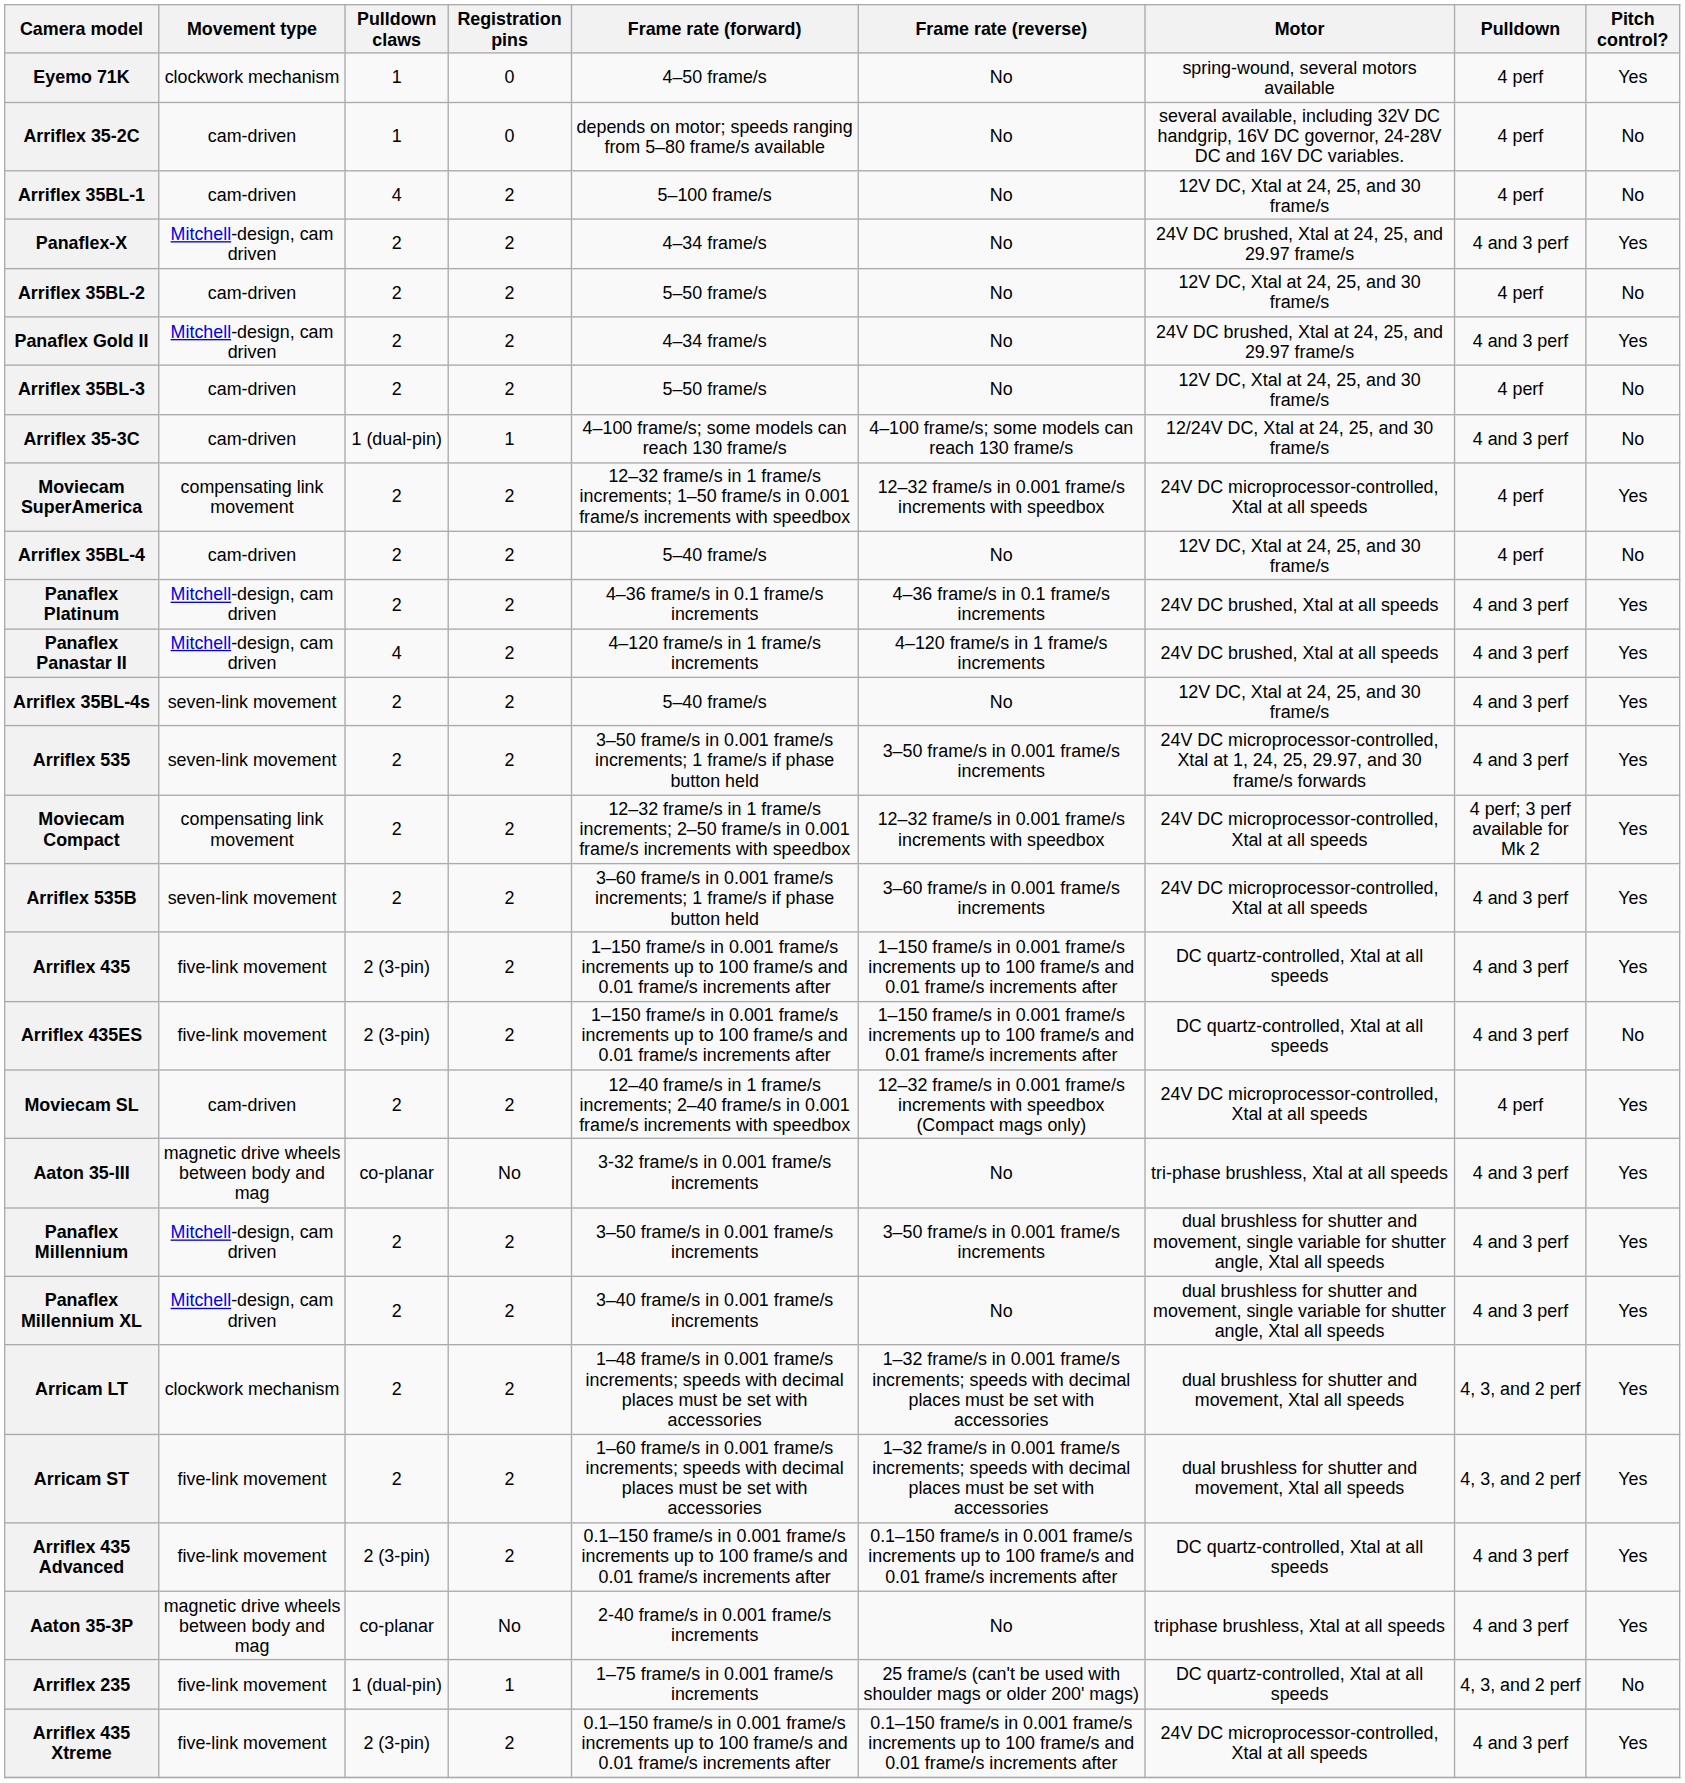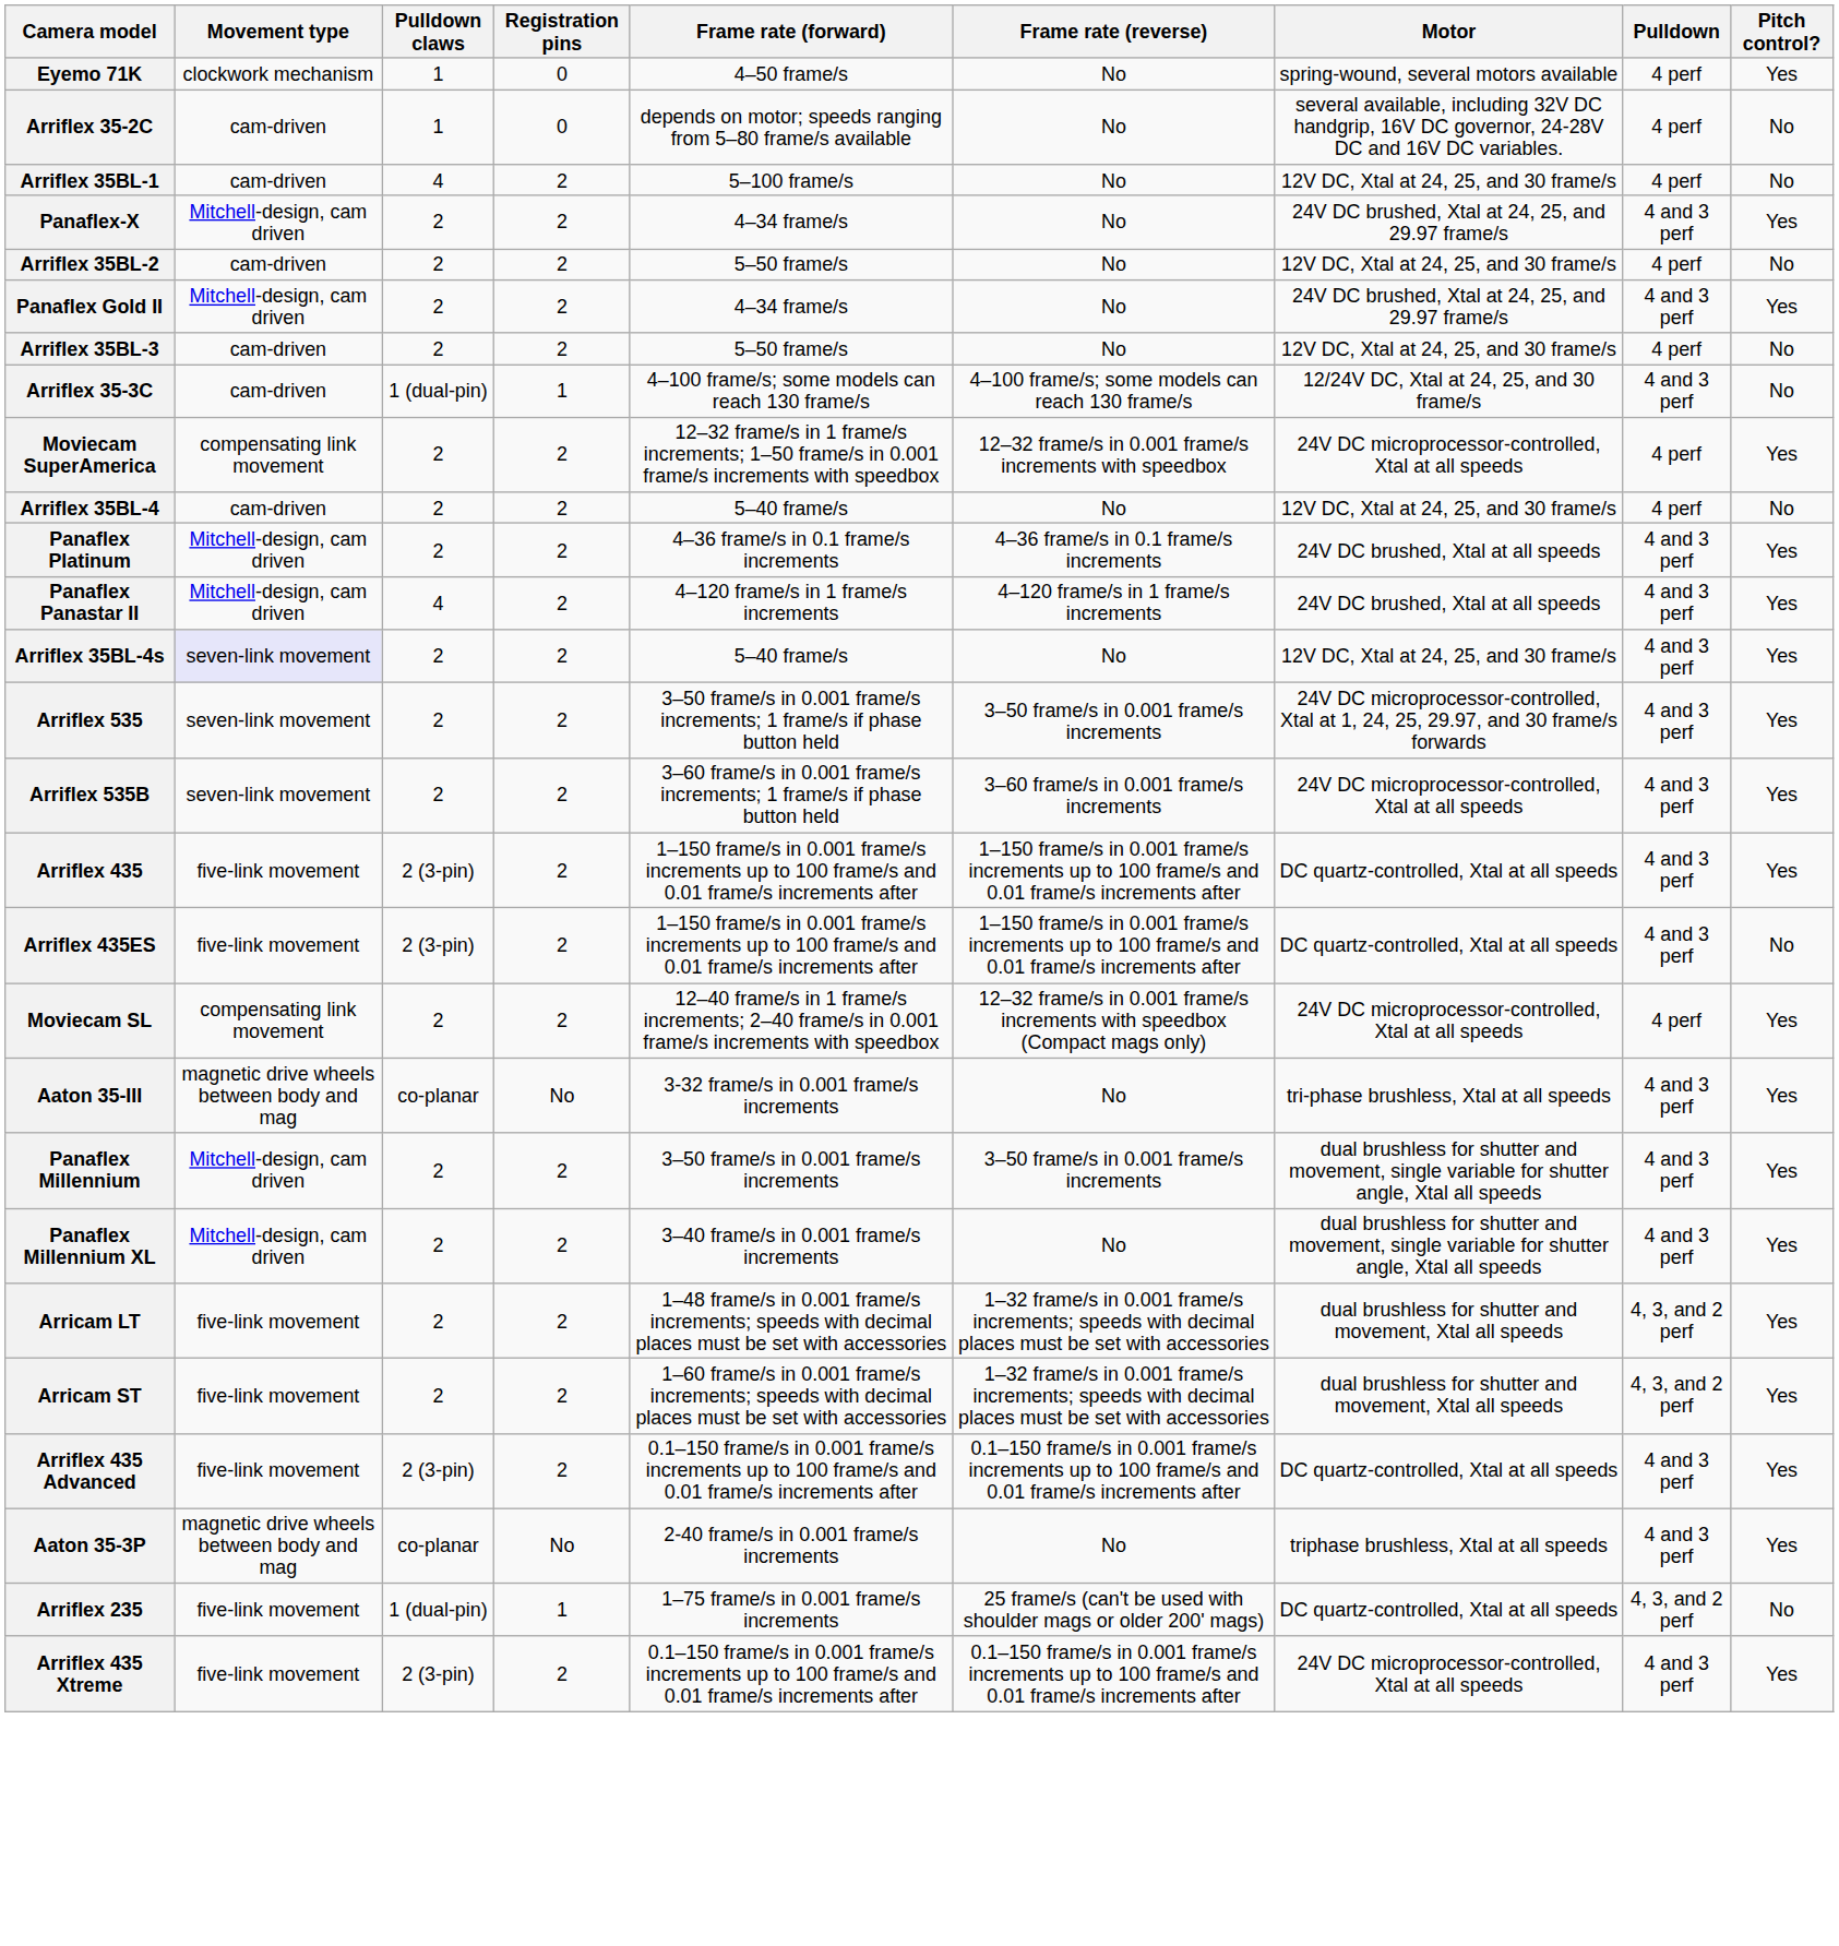 <table class="wikitable sortable" style="font-size: smaller; width: auto; text-align: center;">
 <tr>
 <th>Camera model</th>
 <th>Movement type</th>
 <th>Pulldown claws</th>
 <th>Registration pins</th>
 <th>Frame rate (forward)</th>
 <th>Frame rate (reverse)</th>
 <th>Motor</th>
 <th>Pulldown</th>
 <th>Pitch control?</th>
 </tr>
 <tr>
 <th>Eyemo 71K</th>
 <td>clockwork mechanism</td>
 <td>1</td>
 <td>0</td>
 <td>4–50 frame/s</td>
 <td>No</td>
 <td>spring-wound, several motors available</td>
 <td>4 perf</td>
 <td>Yes</td>
 </tr>
 <tr>
 <th>Arriflex 35-2C</th>
 <td>cam-driven</td>
 <td>1</td>
 <td>0</td>
 <td>depends on motor; speeds ranging from 5–80 frame/s available</td>
 <td>No</td>
 <td>several available, including 32V DC handgrip, 16V DC governor, 24-28V DC and 16V DC variables.</td>
 <td>4 perf</td>
 <td>No</td>
 </tr>
 <tr>
 <th>Arriflex 35BL-1</th>
 <td>cam-driven</td>
 <td>4</td>
 <td>2</td>
 <td>5–100 frame/s</td>
 <td>No</td>
 <td>12V DC, Xtal at 24, 25, and 30 frame/s</td>
 <td>4 perf</td>
 <td>No</td>
 </tr>
 <tr>
 <th>Panaflex-X</th>
 <td><a href='#'>Mitchell</a>-design, cam driven</td>
 <td>2</td>
 <td>2</td>
 <td>4–34 frame/s</td>
 <td>No</td>
 <td>24V DC brushed, Xtal at 24, 25, and 29.97 frame/s</td>
 <td>4 and 3 perf</td>
 <td>Yes</td>
 </tr>
 <tr>
 <th>Arriflex 35BL-2</th>
 <td>cam-driven</td>
 <td>2</td>
 <td>2</td>
 <td>5–50 frame/s</td>
 <td>No</td>
 <td>12V DC, Xtal at 24, 25, and 30 frame/s</td>
 <td>4 perf</td>
 <td>No</td>
 </tr>
 <tr>
 <th>Panaflex Gold II</th>
 <td><a href='#'>Mitchell</a>-design, cam driven</td>
 <td>2</td>
 <td>2</td>
 <td>4–34 frame/s</td>
 <td>No</td>
 <td>24V DC brushed, Xtal at 24, 25, and 29.97 frame/s</td>
 <td>4 and 3 perf</td>
 <td>Yes</td>
 </tr>
 <tr>
 <th>Arriflex 35BL-3</th>
 <td>cam-driven</td>
 <td>2</td>
 <td>2</td>
 <td>5–50 frame/s</td>
 <td>No</td>
 <td>12V DC, Xtal at 24, 25, and 30 frame/s</td>
 <td>4 perf</td>
 <td>No</td>
 </tr>
 <tr>
 <th>Arriflex 35-3C</th>
 <td>cam-driven</td>
 <td>1 (dual-pin)</td>
 <td>1</td>
 <td>4–100 frame/s; some models can reach 130 frame/s</td>
 <td>4–100 frame/s; some models can reach 130 frame/s</td>
 <td>12/24V DC, Xtal at 24, 25, and 30 frame/s</td>
 <td>4 and 3 perf</td>
 <td>No</td>
 </tr>
 <tr>
 <th>Moviecam SuperAmerica</th>
 <td>compensating link movement</td>
 <td>2</td>
 <td>2</td>
 <td>12–32 frame/s in 1 frame/s increments; 1–50 frame/s in 0.001 frame/s increments with speedbox</td>
 <td>12–32 frame/s in 0.001 frame/s increments with speedbox</td>
 <td>24V DC microprocessor-controlled, Xtal at all speeds</td>
 <td>4 perf</td>
 <td>Yes</td>
 </tr>
 <tr>
 <th>Arriflex 35BL-4</th>
 <td>cam-driven</td>
 <td>2</td>
 <td>2</td>
 <td>5–40 frame/s</td>
 <td>No</td>
 <td>12V DC, Xtal at 24, 25, and 30 frame/s</td>
 <td>4 perf</td>
 <td>No</td>
 </tr>
 <tr>
 <th>Panaflex Platinum</th>
 <td><a href='#'>Mitchell</a>-design, cam driven</td>
 <td>2</td>
 <td>2</td>
 <td>4–36 frame/s in 0.1 frame/s increments</td>
 <td>4–36 frame/s in 0.1 frame/s increments</td>
 <td>24V DC brushed, Xtal at all speeds</td>
 <td>4 and 3 perf</td>
 <td>Yes</td>
 </tr>
 <tr>
 <th>Panaflex Panastar II</th>
 <td><a href='#'>Mitchell</a>-design, cam driven</td>
 <td>4</td>
 <td>2</td>
 <td>4–120 frame/s in 1 frame/s increments</td>
 <td>4–120 frame/s in 1 frame/s increments</td>
 <td>24V DC brushed, Xtal at all speeds</td>
 <td>4 and 3 perf</td>
 <td>Yes</td>
 </tr>
 <tr>
 <th>Arriflex 35BL-4s</th>
-<td>seven-link movement</td>
+<td style="background: lavender;">seven-link movement</td>
 <td>2</td>
 <td>2</td>
 <td>5–40 frame/s</td>
 <td>No</td>
 <td>12V DC, Xtal at 24, 25, and 30 frame/s</td>
 <td>4 and 3 perf</td>
 <td>Yes</td>
 </tr>
 <tr>
 <th>Arriflex 535</th>
 <td>seven-link movement</td>
 <td>2</td>
 <td>2</td>
 <td>3–50 frame/s in 0.001 frame/s increments; 1 frame/s if phase button held</td>
 <td>3–50 frame/s in 0.001 frame/s increments</td>
 <td>24V DC microprocessor-controlled, Xtal at 1, 24, 25, 29.97, and 30 frame/s forwards</td>
 <td>4 and 3 perf</td>
-<td>Yes</td>
-</tr>
-<tr>
-<th>Moviecam Compact</th>
-<td>compensating link movement</td>
-<td>2</td>
-<td>2</td>
-<td>12–32 frame/s in 1 frame/s increments; 2–50 frame/s in 0.001 frame/s increments with speedbox</td>
-<td>12–32 frame/s in 0.001 frame/s increments with speedbox</td>
-<td>24V DC microprocessor-controlled, Xtal at all speeds</td>
-<td>4 perf; 3 perf available for Mk 2</td>
 <td>Yes</td>
 </tr>
 <tr>
 <th>Arriflex 535B</th>
 <td>seven-link movement</td>
 <td>2</td>
 <td>2</td>
 <td>3–60 frame/s in 0.001 frame/s increments; 1 frame/s if phase button held</td>
 <td>3–60 frame/s in 0.001 frame/s increments</td>
 <td>24V DC microprocessor-controlled, Xtal at all speeds</td>
 <td>4 and 3 perf</td>
 <td>Yes</td>
 </tr>
 <tr>
 <th>Arriflex 435</th>
 <td>five-link movement</td>
 <td>2 (3-pin)</td>
 <td>2</td>
 <td>1–150 frame/s in 0.001 frame/s increments up to 100 frame/s and 0.01 frame/s increments after</td>
 <td>1–150 frame/s in 0.001 frame/s increments up to 100 frame/s and 0.01 frame/s increments after</td>
 <td>DC quartz-controlled, Xtal at all speeds</td>
 <td>4 and 3 perf</td>
 <td>Yes</td>
 </tr>
 <tr>
 <th>Arriflex 435ES</th>
 <td>five-link movement</td>
 <td>2 (3-pin)</td>
 <td>2</td>
 <td>1–150 frame/s in 0.001 frame/s increments up to 100 frame/s and 0.01 frame/s increments after</td>
 <td>1–150 frame/s in 0.001 frame/s increments up to 100 frame/s and 0.01 frame/s increments after</td>
 <td>DC quartz-controlled, Xtal at all speeds</td>
 <td>4 and 3 perf</td>
 <td>No</td>
 </tr>
 <tr>
 <th>Moviecam SL</th>
-<td>cam-driven</td>
+<td>compensating link movement</td>
 <td>2</td>
 <td>2</td>
 <td>12–40 frame/s in 1 frame/s increments; 2–40 frame/s in 0.001 frame/s increments with speedbox</td>
 <td>12–32 frame/s in 0.001 frame/s increments with speedbox (Compact mags only)</td>
 <td>24V DC microprocessor-controlled, Xtal at all speeds</td>
 <td>4 perf</td>
 <td>Yes</td>
 </tr>
 <tr>
 <th>Aaton 35-III</th>
 <td>magnetic drive wheels between body and mag</td>
 <td>co-planar</td>
 <td>No</td>
 <td>3-32 frame/s in 0.001 frame/s increments</td>
 <td>No</td>
 <td>tri-phase brushless, Xtal at all speeds</td>
 <td>4 and 3 perf</td>
 <td>Yes</td>
 </tr>
 <tr>
 <th>Panaflex Millennium</th>
 <td><a href='#'>Mitchell</a>-design, cam driven</td>
 <td>2</td>
 <td>2</td>
 <td>3–50 frame/s in 0.001 frame/s increments</td>
 <td>3–50 frame/s in 0.001 frame/s increments</td>
 <td>dual brushless for shutter and movement, single variable for shutter angle, Xtal all speeds</td>
 <td>4 and 3 perf</td>
 <td>Yes</td>
 </tr>
 <tr>
 <th>Panaflex Millennium XL</th>
 <td><a href='#'>Mitchell</a>-design, cam driven</td>
 <td>2</td>
 <td>2</td>
 <td>3–40 frame/s in 0.001 frame/s increments</td>
 <td>No</td>
 <td>dual brushless for shutter and movement, single variable for shutter angle, Xtal all speeds</td>
 <td>4 and 3 perf</td>
 <td>Yes</td>
 </tr>
 <tr>
 <th>Arricam LT</th>
-<td>clockwork mechanism</td>
+<td>five-link movement</td>
 <td>2</td>
 <td>2</td>
 <td>1–48 frame/s in 0.001 frame/s increments; speeds with decimal places must be set with accessories</td>
 <td>1–32 frame/s in 0.001 frame/s increments; speeds with decimal places must be set with accessories</td>
 <td>dual brushless for shutter and movement, Xtal all speeds</td>
 <td>4, 3, and 2 perf</td>
 <td>Yes</td>
 </tr>
 <tr>
 <th>Arricam ST</th>
 <td>five-link movement</td>
 <td>2</td>
 <td>2</td>
 <td>1–60 frame/s in 0.001 frame/s increments; speeds with decimal places must be set with accessories</td>
 <td>1–32 frame/s in 0.001 frame/s increments; speeds with decimal places must be set with accessories</td>
 <td>dual brushless for shutter and movement, Xtal all speeds</td>
 <td>4, 3, and 2 perf</td>
 <td>Yes</td>
 </tr>
 <tr>
 <th>Arriflex 435 Advanced</th>
 <td>five-link movement</td>
 <td>2 (3-pin)</td>
 <td>2</td>
 <td>0.1–150 frame/s in 0.001 frame/s increments up to 100 frame/s and 0.01 frame/s increments after</td>
 <td>0.1–150 frame/s in 0.001 frame/s increments up to 100 frame/s and 0.01 frame/s increments after</td>
 <td>DC quartz-controlled, Xtal at all speeds</td>
 <td>4 and 3 perf</td>
 <td>Yes</td>
 </tr>
 <tr>
 <th>Aaton 35-3P</th>
 <td>magnetic drive wheels between body and mag</td>
 <td>co-planar</td>
 <td>No</td>
 <td>2-40 frame/s in 0.001 frame/s increments</td>
 <td>No</td>
 <td>triphase brushless, Xtal at all speeds</td>
 <td>4 and 3 perf</td>
 <td>Yes</td>
 </tr>
 <tr>
 <th>Arriflex 235</th>
 <td>five-link movement</td>
 <td>1 (dual-pin)</td>
 <td>1</td>
 <td>1–75 frame/s in 0.001 frame/s increments</td>
 <td>25 frame/s (can't be used with shoulder mags or older 200' mags)</td>
 <td>DC quartz-controlled, Xtal at all speeds</td>
 <td>4, 3, and 2 perf</td>
 <td>No</td>
 </tr>
 <tr>
 <th>Arriflex 435 Xtreme</th>
 <td>five-link movement</td>
 <td>2 (3-pin)</td>
 <td>2</td>
 <td>0.1–150 frame/s in 0.001 frame/s increments up to 100 frame/s and 0.01 frame/s increments after</td>
 <td>0.1–150 frame/s in 0.001 frame/s increments up to 100 frame/s and 0.01 frame/s increments after</td>
 <td>24V DC microprocessor-controlled, Xtal at all speeds</td>
 <td>4 and 3 perf</td>
 <td>Yes</td>
 </tr>
 <tr>
 </tr>
 </table>
